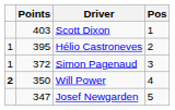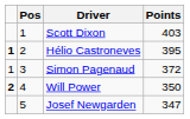 <table class="wikitable" style="font-size: 95%;">
 <tr>
 <td></td>
+<th>Pos</th>
+<th>Driver</th>
 <th>Points</th>
-<th>Driver</th>
-<th>Pos</th>
 </tr>
 <tr>
 <td align="left"></td>
+<td>1</td>
+<td> <a href='#'>Scott Dixon</a></td>
 <td align="right">403</td>
-<td> <a href='#'>Scott Dixon</a></td>
-<td>1</td>
+</tr>
+<tr>
+<td align="left"><strong> 1</strong></td>
+<td>2</td>
+<td> <a href='#'>Hélio Castroneves</a></td>
+<td align="right">395</td>
 </tr>
 <tr>
 <td align="left"> 1</td>
-<td align="right">395</td>
-<td> <a href='#'>Hélio Castroneves</a></td>
-<td>2</td>
-</tr>
-<tr>
-<td align="left"> 1</td>
+<td>3</td>
+<td> <a href='#'>Simon Pagenaud</a></td>
 <td align="right">372</td>
-<td> <a href='#'>Simon Pagenaud</a></td>
-<td>3</td>
 </tr>
 <tr>
 <td align="left"><strong> 2</strong></td>
+<td>4</td>
+<td> <a href='#'>Will Power</a></td>
 <td align="right">350</td>
-<td> <a href='#'>Will Power</a></td>
-<td>4</td>
 </tr>
 <tr>
 <td align="left"></td>
+<td>5</td>
+<td> <a href='#'>Josef Newgarden</a></td>
 <td align="right">347</td>
-<td> <a href='#'>Josef Newgarden</a></td>
-<td>5</td>
 </tr>
 </table>
